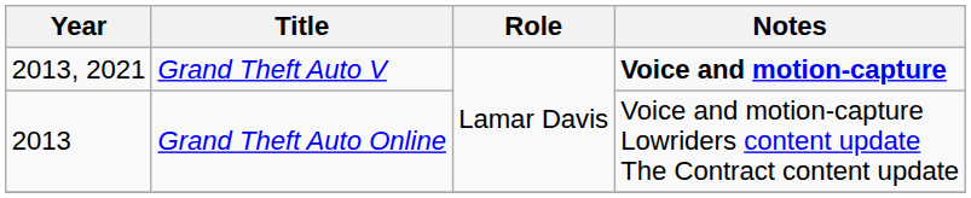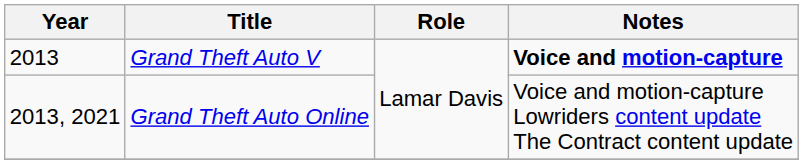 <table class="wikitable sortable">
 <tr>
 <th>Year</th>
 <th>Title</th>
 <th>Role</th>
 <th>Notes</th>
 </tr>
 <tr>
-<td>2013, 2021</td>
+<td>2013</td>
 <td><em><a href='#'>Grand Theft Auto V</a></em></td>
 <td rowspan="2">Lamar Davis</td>
 <td><strong>Voice and <a href='#'>motion-capture</a></strong></td>
 </tr>
 <tr>
-<td>2013</td>
+<td>2013, 2021</td>
 <td><em><a href='#'>Grand Theft Auto Online</a></em></td>
 <td>Voice and motion-capture<br>Lowriders <a href='#'>content update</a><br>The Contract content update</td>
 </tr>
 <tr>
 </tr>
 </table>
